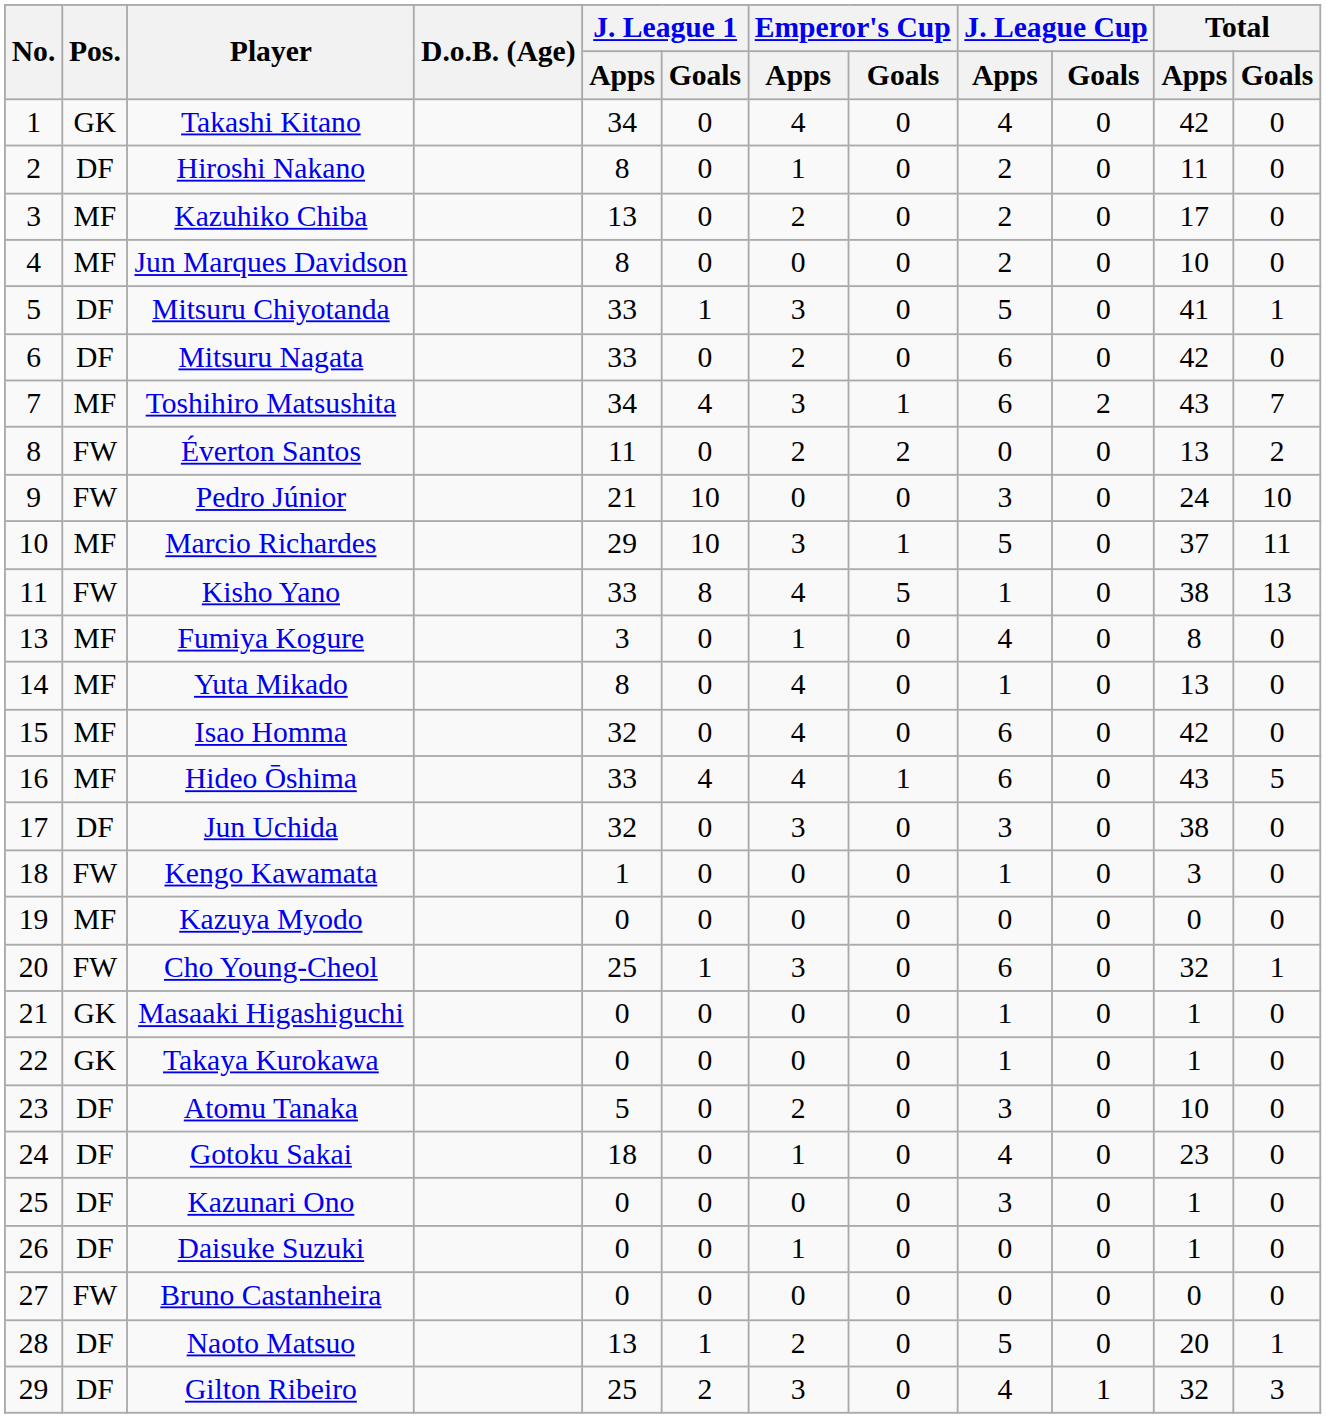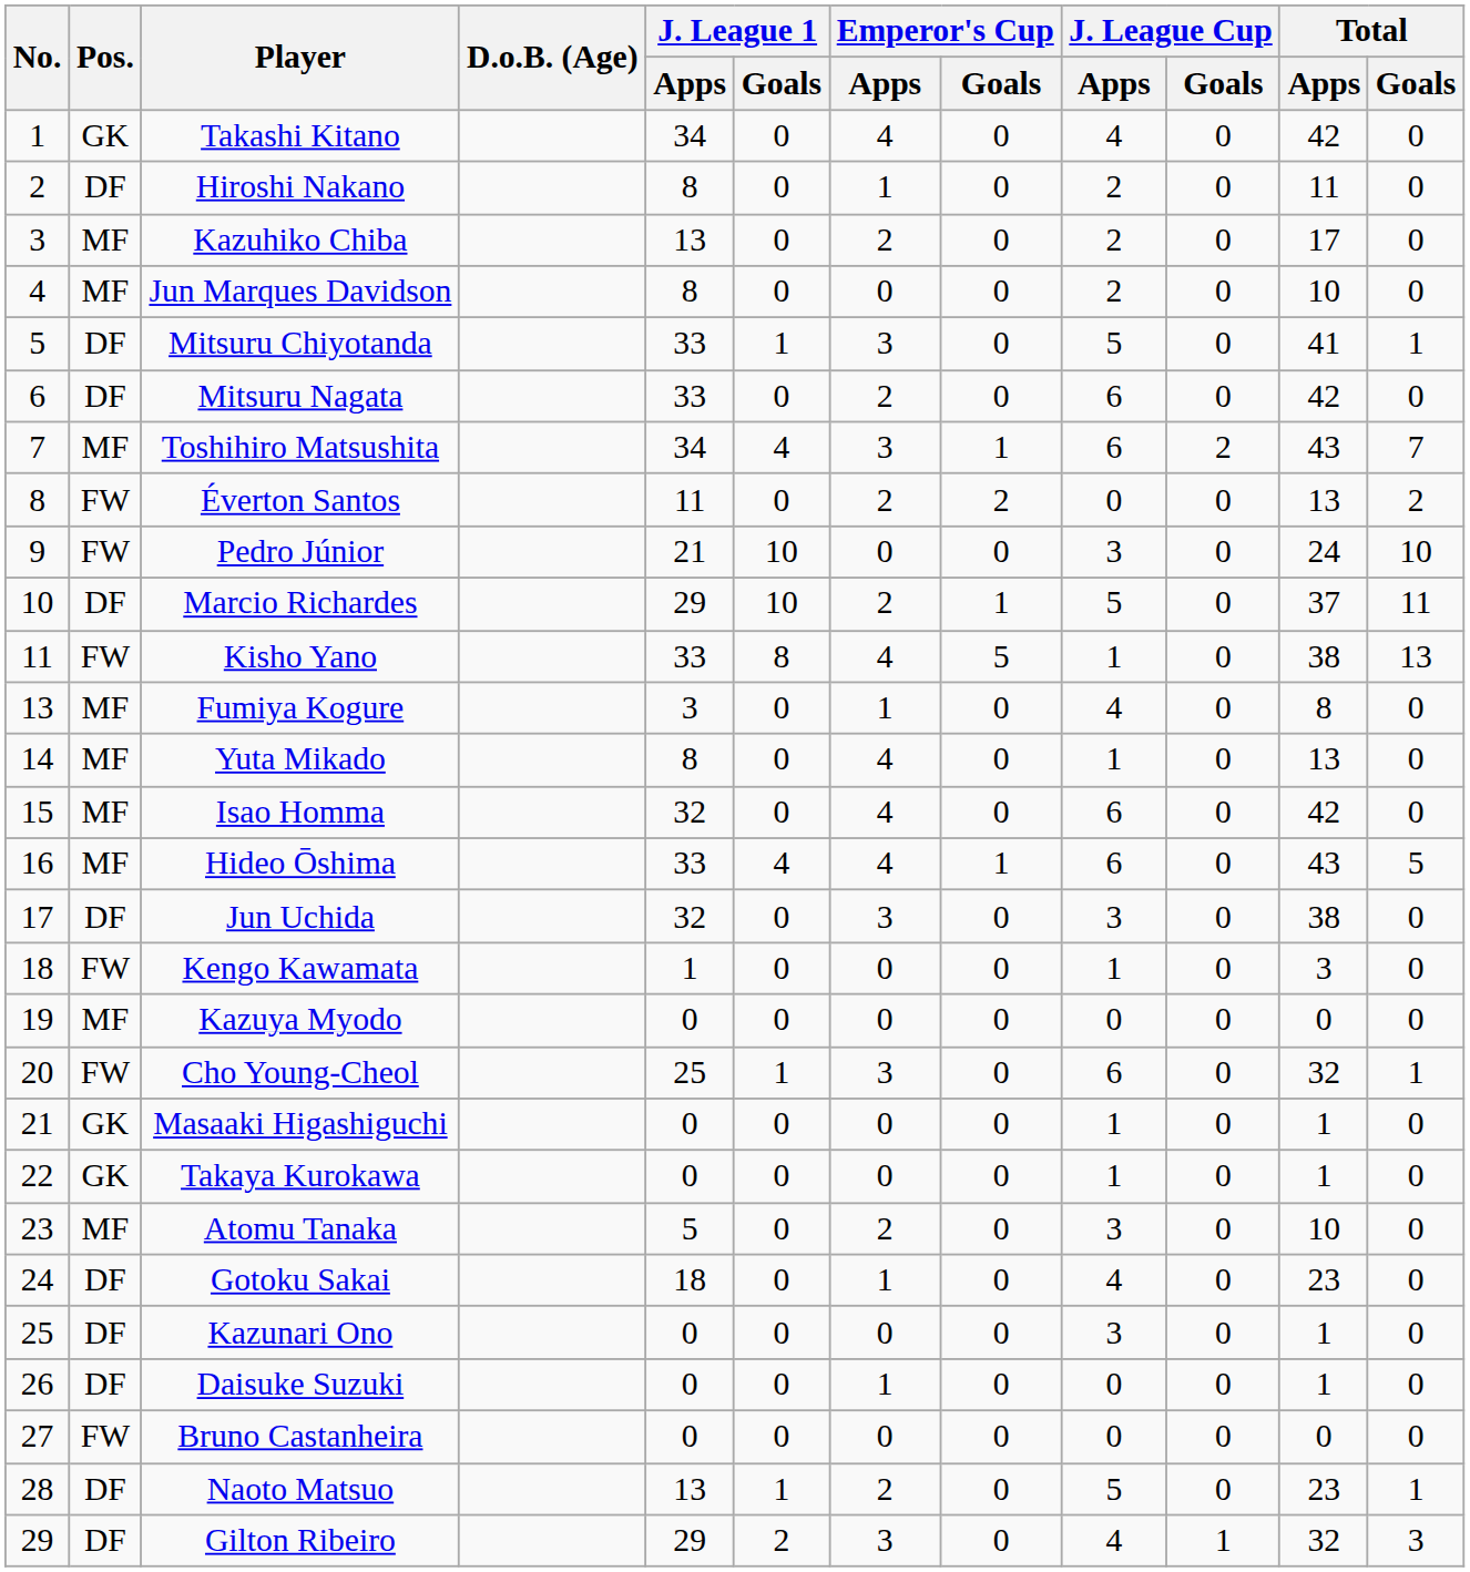 <table class="wikitable" style="text-align:center;">
 <tr>
 <th rowspan="2">No.</th>
 <th rowspan="2">Pos.</th>
 <th rowspan="2">Player</th>
 <th rowspan="2">D.o.B. (Age)</th>
 <th colspan="2"><a href='#'>J. League 1</a></th>
 <th colspan="2"><a href='#'>Emperor's Cup</a></th>
 <th colspan="2"><a href='#'>J. League Cup</a></th>
 <th colspan="2">Total</th>
 </tr>
 <tr>
 <th>Apps</th>
 <th>Goals</th>
 <th>Apps</th>
 <th>Goals</th>
 <th>Apps</th>
 <th>Goals</th>
 <th>Apps</th>
 <th>Goals</th>
 </tr>
 <tr>
 <td>1</td>
 <td>GK</td>
 <td><a href='#'>Takashi Kitano</a></td>
 <td></td>
 <td>34</td>
 <td>0</td>
 <td>4</td>
 <td>0</td>
 <td>4</td>
 <td>0</td>
 <td>42</td>
 <td>0</td>
 </tr>
 <tr>
 <td>2</td>
 <td>DF</td>
 <td><a href='#'>Hiroshi Nakano</a></td>
 <td></td>
 <td>8</td>
 <td>0</td>
 <td>1</td>
 <td>0</td>
 <td>2</td>
 <td>0</td>
 <td>11</td>
 <td>0</td>
 </tr>
 <tr>
 <td>3</td>
 <td>MF</td>
 <td><a href='#'>Kazuhiko Chiba</a></td>
 <td></td>
 <td>13</td>
 <td>0</td>
 <td>2</td>
 <td>0</td>
 <td>2</td>
 <td>0</td>
 <td>17</td>
 <td>0</td>
 </tr>
 <tr>
 <td>4</td>
 <td>MF</td>
 <td><a href='#'>Jun Marques Davidson</a></td>
 <td></td>
 <td>8</td>
 <td>0</td>
 <td>0</td>
 <td>0</td>
 <td>2</td>
 <td>0</td>
 <td>10</td>
 <td>0</td>
 </tr>
 <tr>
 <td>5</td>
 <td>DF</td>
 <td><a href='#'>Mitsuru Chiyotanda</a></td>
 <td></td>
 <td>33</td>
 <td>1</td>
 <td>3</td>
 <td>0</td>
 <td>5</td>
 <td>0</td>
 <td>41</td>
 <td>1</td>
 </tr>
 <tr>
 <td>6</td>
 <td>DF</td>
 <td><a href='#'>Mitsuru Nagata</a></td>
 <td></td>
 <td>33</td>
 <td>0</td>
 <td>2</td>
 <td>0</td>
 <td>6</td>
 <td>0</td>
 <td>42</td>
 <td>0</td>
 </tr>
 <tr>
 <td>7</td>
 <td>MF</td>
 <td><a href='#'>Toshihiro Matsushita</a></td>
 <td></td>
 <td>34</td>
 <td>4</td>
 <td>3</td>
 <td>1</td>
 <td>6</td>
 <td>2</td>
 <td>43</td>
 <td>7</td>
 </tr>
 <tr>
 <td>8</td>
 <td>FW</td>
 <td><a href='#'>Éverton Santos</a></td>
 <td></td>
 <td>11</td>
 <td>0</td>
 <td>2</td>
 <td>2</td>
 <td>0</td>
 <td>0</td>
 <td>13</td>
 <td>2</td>
 </tr>
 <tr>
 <td>9</td>
 <td>FW</td>
 <td><a href='#'>Pedro Júnior</a></td>
 <td></td>
 <td>21</td>
 <td>10</td>
 <td>0</td>
 <td>0</td>
 <td>3</td>
 <td>0</td>
 <td>24</td>
 <td>10</td>
 </tr>
 <tr>
 <td>10</td>
-<td>MF</td>
+<td>DF</td>
 <td><a href='#'>Marcio Richardes</a></td>
 <td></td>
 <td>29</td>
 <td>10</td>
-<td>3</td>
+<td>2</td>
 <td>1</td>
 <td>5</td>
 <td>0</td>
 <td>37</td>
 <td>11</td>
 </tr>
 <tr>
 <td>11</td>
 <td>FW</td>
 <td><a href='#'>Kisho Yano</a></td>
 <td></td>
 <td>33</td>
 <td>8</td>
 <td>4</td>
 <td>5</td>
 <td>1</td>
 <td>0</td>
 <td>38</td>
 <td>13</td>
 </tr>
 <tr>
 <td>13</td>
 <td>MF</td>
 <td><a href='#'>Fumiya Kogure</a></td>
 <td></td>
 <td>3</td>
 <td>0</td>
 <td>1</td>
 <td>0</td>
 <td>4</td>
 <td>0</td>
 <td>8</td>
 <td>0</td>
 </tr>
 <tr>
 <td>14</td>
 <td>MF</td>
 <td><a href='#'>Yuta Mikado</a></td>
 <td></td>
 <td>8</td>
 <td>0</td>
 <td>4</td>
 <td>0</td>
 <td>1</td>
 <td>0</td>
 <td>13</td>
 <td>0</td>
 </tr>
 <tr>
 <td>15</td>
 <td>MF</td>
 <td><a href='#'>Isao Homma</a></td>
 <td></td>
 <td>32</td>
 <td>0</td>
 <td>4</td>
 <td>0</td>
 <td>6</td>
 <td>0</td>
 <td>42</td>
 <td>0</td>
 </tr>
 <tr>
 <td>16</td>
 <td>MF</td>
 <td><a href='#'>Hideo Ōshima</a></td>
 <td></td>
 <td>33</td>
 <td>4</td>
 <td>4</td>
 <td>1</td>
 <td>6</td>
 <td>0</td>
 <td>43</td>
 <td>5</td>
 </tr>
 <tr>
 <td>17</td>
 <td>DF</td>
 <td><a href='#'>Jun Uchida</a></td>
 <td></td>
 <td>32</td>
 <td>0</td>
 <td>3</td>
 <td>0</td>
 <td>3</td>
 <td>0</td>
 <td>38</td>
 <td>0</td>
 </tr>
 <tr>
 <td>18</td>
 <td>FW</td>
 <td><a href='#'>Kengo Kawamata</a></td>
 <td></td>
 <td>1</td>
 <td>0</td>
 <td>0</td>
 <td>0</td>
 <td>1</td>
 <td>0</td>
 <td>3</td>
 <td>0</td>
 </tr>
 <tr>
 <td>19</td>
 <td>MF</td>
 <td><a href='#'>Kazuya Myodo</a></td>
 <td></td>
 <td>0</td>
 <td>0</td>
 <td>0</td>
 <td>0</td>
 <td>0</td>
 <td>0</td>
 <td>0</td>
 <td>0</td>
 </tr>
 <tr>
 <td>20</td>
 <td>FW</td>
 <td><a href='#'>Cho Young-Cheol</a></td>
 <td></td>
 <td>25</td>
 <td>1</td>
 <td>3</td>
 <td>0</td>
 <td>6</td>
 <td>0</td>
 <td>32</td>
 <td>1</td>
 </tr>
 <tr>
 <td>21</td>
 <td>GK</td>
 <td><a href='#'>Masaaki Higashiguchi</a></td>
 <td></td>
 <td>0</td>
 <td>0</td>
 <td>0</td>
 <td>0</td>
 <td>1</td>
 <td>0</td>
 <td>1</td>
 <td>0</td>
 </tr>
 <tr>
 <td>22</td>
 <td>GK</td>
 <td><a href='#'>Takaya Kurokawa</a></td>
 <td></td>
 <td>0</td>
 <td>0</td>
 <td>0</td>
 <td>0</td>
 <td>1</td>
 <td>0</td>
 <td>1</td>
 <td>0</td>
 </tr>
 <tr>
 <td>23</td>
-<td>DF</td>
+<td>MF</td>
 <td><a href='#'>Atomu Tanaka</a></td>
 <td></td>
 <td>5</td>
 <td>0</td>
 <td>2</td>
 <td>0</td>
 <td>3</td>
 <td>0</td>
 <td>10</td>
 <td>0</td>
 </tr>
 <tr>
 <td>24</td>
 <td>DF</td>
 <td><a href='#'>Gotoku Sakai</a></td>
 <td></td>
 <td>18</td>
 <td>0</td>
 <td>1</td>
 <td>0</td>
 <td>4</td>
 <td>0</td>
 <td>23</td>
 <td>0</td>
 </tr>
 <tr>
 <td>25</td>
 <td>DF</td>
 <td><a href='#'>Kazunari Ono</a></td>
 <td></td>
 <td>0</td>
 <td>0</td>
 <td>0</td>
 <td>0</td>
 <td>3</td>
 <td>0</td>
 <td>1</td>
 <td>0</td>
 </tr>
 <tr>
 <td>26</td>
 <td>DF</td>
 <td><a href='#'>Daisuke Suzuki</a></td>
 <td></td>
 <td>0</td>
 <td>0</td>
 <td>1</td>
 <td>0</td>
 <td>0</td>
 <td>0</td>
 <td>1</td>
 <td>0</td>
 </tr>
 <tr>
 <td>27</td>
 <td>FW</td>
 <td><a href='#'>Bruno Castanheira</a></td>
 <td></td>
 <td>0</td>
 <td>0</td>
 <td>0</td>
 <td>0</td>
 <td>0</td>
 <td>0</td>
 <td>0</td>
 <td>0</td>
 </tr>
 <tr>
 <td>28</td>
 <td>DF</td>
 <td><a href='#'>Naoto Matsuo</a></td>
 <td></td>
 <td>13</td>
 <td>1</td>
 <td>2</td>
 <td>0</td>
 <td>5</td>
 <td>0</td>
-<td>20</td>
+<td>23</td>
 <td>1</td>
 </tr>
 <tr>
 <td>29</td>
 <td>DF</td>
 <td><a href='#'>Gilton Ribeiro</a></td>
 <td></td>
-<td>25</td>
+<td>29</td>
 <td>2</td>
 <td>3</td>
 <td>0</td>
 <td>4</td>
 <td>1</td>
 <td>32</td>
 <td>3</td>
 </tr>
 </table>
